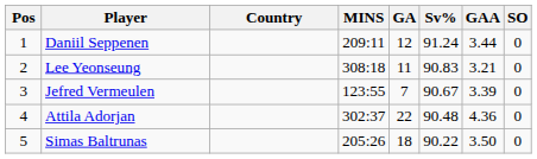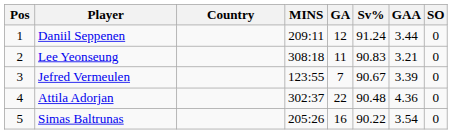 <table class="wikitable sortable" style="text-align: center;">
 <tr>
 <th width=30>Pos</th>
 <th width=165>Player</th>
 <th width=125>Country</th>
 <th width=20>MINS</th>
 <th width=20>GA</th>
 <th width=20>Sv%</th>
 <th width=20>GAA</th>
 <th width=20>SO</th>
 </tr>
 <tr>
 <td>1</td>
 <td align=left><a href='#'>Daniil Seppenen</a></td>
 <td align=left></td>
 <td>209:11</td>
 <td>12</td>
 <td>91.24</td>
 <td>3.44</td>
 <td>0</td>
 </tr>
 <tr>
 <td>2</td>
 <td align=left><a href='#'>Lee Yeonseung</a></td>
 <td align=left></td>
 <td>308:18</td>
 <td>11</td>
 <td>90.83</td>
 <td>3.21</td>
 <td>0</td>
 </tr>
 <tr>
 <td>3</td>
 <td align=left><a href='#'>Jefred Vermeulen</a></td>
 <td align=left></td>
 <td>123:55</td>
 <td>7</td>
 <td>90.67</td>
 <td>3.39</td>
 <td>0</td>
 </tr>
 <tr>
 <td>4</td>
 <td align=left><a href='#'>Attila Adorjan</a></td>
 <td align=left></td>
 <td>302:37</td>
 <td>22</td>
 <td>90.48</td>
 <td>4.36</td>
 <td>0</td>
 </tr>
 <tr>
 <td>5</td>
 <td align=left><a href='#'>Simas Baltrunas</a></td>
 <td align=left></td>
 <td>205:26</td>
-<td>18</td>
+<td>16</td>
 <td>90.22</td>
-<td>3.50</td>
+<td>3.54</td>
 <td>0</td>
 </tr>
 </table>
